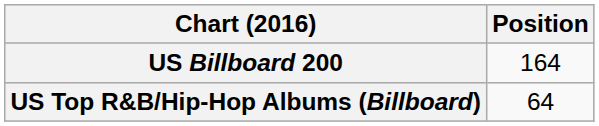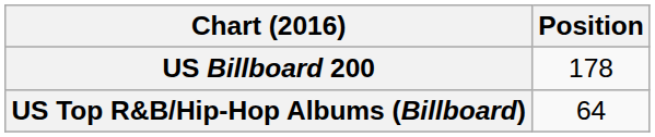 <table class="wikitable sortable plainrowheaders" style="text-align:center">
 <tr>
 <th scope="col">Chart (2016)</th>
 <th scope="col">Position</th>
 </tr>
 <tr>
 <th scope="row">US <em>Billboard</em> 200</th>
-<td>164</td>
+<td>178</td>
 </tr>
 <tr>
 <th scope="row">US Top R&B/Hip-Hop Albums (<em>Billboard</em>)</th>
 <td>64</td>
 </tr>
 </table>
